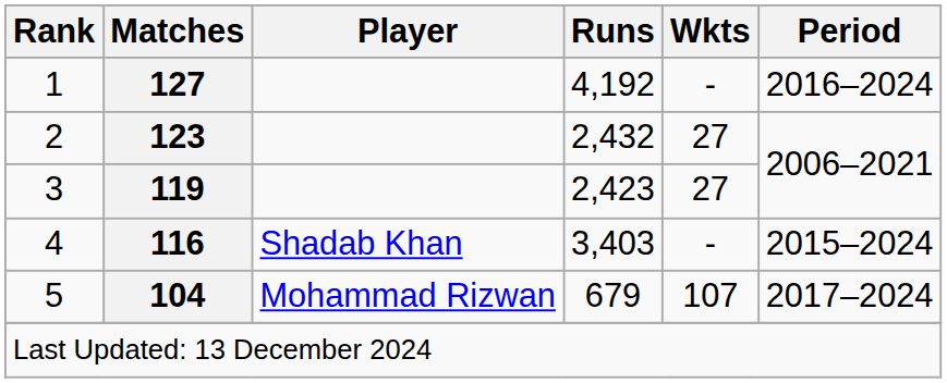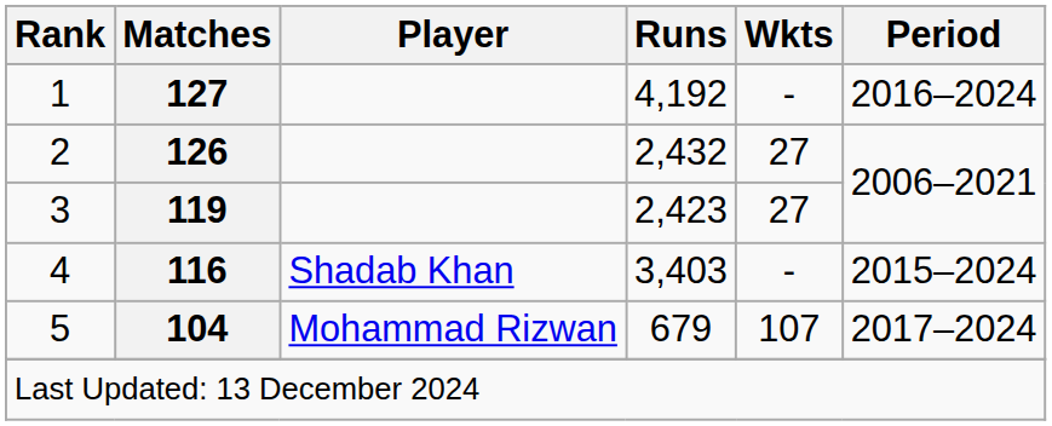 <table class="wikitable plainrowheaders sortable">
 <tr>
 <th scope=col>Rank</th>
 <th scope=col>Matches</th>
 <th scope=col>Player</th>
 <th scope=col>Runs</th>
 <th scope=col>Wkts</th>
 <th scope=col>Period</th>
 </tr>
 <tr>
 <td align=center>1</td>
 <th scope=row style=text-align:center;>127</th>
 <td></td>
 <td align=center>4,192</td>
 <td align=center>-</td>
 <td>2016–2024</td>
 </tr>
 <tr>
 <td align=center>2</td>
-<th scope=row style=text-align:center;>123</th>
+<th scope=row style=text-align:center;>126</th>
 <td></td>
 <td align=center>2,432</td>
 <td align=center>27</td>
 <td rowspan=2>2006–2021</td>
 </tr>
 <tr>
 <td align=center>3</td>
 <th scope=row style=text-align:center;>119</th>
 <td></td>
 <td align=center>2,423</td>
 <td align=center>27</td>
 </tr>
 <tr>
 <td align=center>4</td>
 <th scope=row style=text-align:center;>116</th>
 <td><a href='#'>Shadab Khan</a></td>
 <td align=center>3,403</td>
 <td align=center>-</td>
 <td>2015–2024</td>
 </tr>
 <tr>
 <td align=center>5</td>
 <th scope=row style=text-align:center;>104</th>
 <td><a href='#'>Mohammad Rizwan</a></td>
 <td align=center>679</td>
 <td align=center>107</td>
 <td>2017–2024</td>
 </tr>
 <tr>
 </tr>
 <tr class=sortbottom>
 <td colspan=8><small>Last Updated: 13 December 2024</small></td>
 </tr>
 </table>
